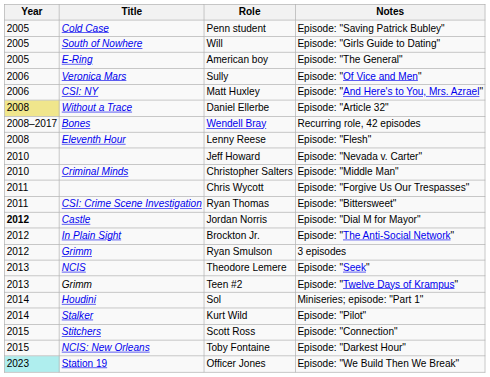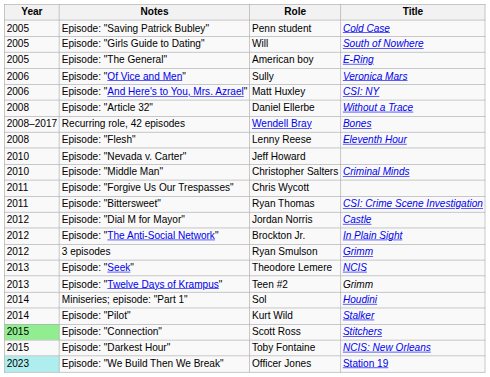 <table class="wikitable sortable">
 <tr>
 <th>Year</th>
+<th class="unsortable">Notes</th>
+<th>Role</th>
 <th>Title</th>
-<th>Role</th>
-<th class="unsortable">Notes</th>
 </tr>
 <tr>
 <td>2005</td>
+<td>Episode: "Saving Patrick Bubley"</td>
+<td>Penn student</td>
 <td><em><a href='#'>Cold Case</a></em></td>
-<td>Penn student</td>
-<td>Episode: "Saving Patrick Bubley"</td>
 </tr>
 <tr>
 <td>2005</td>
+<td>Episode: "Girls Guide to Dating"</td>
+<td>Will</td>
 <td><em><a href='#'>South of Nowhere</a></em></td>
-<td>Will</td>
-<td>Episode: "Girls Guide to Dating"</td>
 </tr>
 <tr>
 <td>2005</td>
+<td>Episode: "The General"</td>
+<td>American boy</td>
 <td><em><a href='#'>E-Ring</a></em></td>
-<td>American boy</td>
-<td>Episode: "The General"</td>
 </tr>
 <tr>
 <td>2006</td>
+<td>Episode: "<a href='#'>Of Vice and Men</a>"</td>
+<td>Sully</td>
 <td><em><a href='#'>Veronica Mars</a></em></td>
-<td>Sully</td>
-<td>Episode: "<a href='#'>Of Vice and Men</a>"</td>
 </tr>
 <tr>
 <td>2006</td>
+<td>Episode: "<a href='#'>And Here's to You, Mrs. Azrael</a>"</td>
+<td>Matt Huxley</td>
 <td><em><a href='#'>CSI: NY</a></em></td>
-<td>Matt Huxley</td>
-<td>Episode: "<a href='#'>And Here's to You, Mrs. Azrael</a>"</td>
 </tr>
 <tr>
-<td style="background: khaki;">2008</td>
+<td>2008</td>
+<td>Episode: "Article 32"</td>
+<td>Daniel Ellerbe</td>
 <td><em><a href='#'>Without a Trace</a></em></td>
-<td>Daniel Ellerbe</td>
-<td>Episode: "Article 32"</td>
 </tr>
 <tr>
 <td>2008–2017</td>
+<td>Recurring role, 42 episodes</td>
+<td><a href='#'>Wendell Bray</a></td>
 <td><em><a href='#'>Bones</a></em></td>
-<td><a href='#'>Wendell Bray</a></td>
-<td>Recurring role, 42 episodes</td>
 </tr>
 <tr>
 <td>2008</td>
+<td>Episode: "Flesh"</td>
+<td>Lenny Reese</td>
 <td><em><a href='#'>Eleventh Hour</a></em></td>
-<td>Lenny Reese</td>
-<td>Episode: "Flesh"</td>
 </tr>
 <tr>
 <td>2010</td>
+<td>Episode: "Nevada v. Carter"</td>
+<td>Jeff Howard</td>
 <td><em></em></td>
-<td>Jeff Howard</td>
-<td>Episode: "Nevada v. Carter"</td>
 </tr>
 <tr>
 <td>2010</td>
+<td>Episode: "Middle Man"</td>
+<td>Christopher Salters</td>
 <td><em><a href='#'>Criminal Minds</a></em></td>
-<td>Christopher Salters</td>
-<td>Episode: "Middle Man"</td>
 </tr>
 <tr>
 <td>2011</td>
+<td>Episode: "Forgive Us Our Trespasses"</td>
+<td>Chris Wycott</td>
 <td><em></em></td>
-<td>Chris Wycott</td>
-<td>Episode: "Forgive Us Our Trespasses"</td>
 </tr>
 <tr>
 <td>2011</td>
+<td>Episode: "Bittersweet"</td>
+<td>Ryan Thomas</td>
 <td><em><a href='#'>CSI: Crime Scene Investigation</a></em></td>
-<td>Ryan Thomas</td>
-<td>Episode: "Bittersweet"</td>
-</tr>
-<tr>
-<td><strong>2012</strong></td>
-<td><em><a href='#'>Castle</a></em></td>
-<td>Jordan Norris</td>
-<td>Episode: "Dial M for Mayor"</td>
 </tr>
 <tr>
 <td>2012</td>
-<td><em><a href='#'>In Plain Sight</a></em></td>
-<td>Brockton Jr.</td>
-<td>Episode: "<a href='#'>The Anti-Social Network</a>"</td>
+<td>Episode: "Dial M for Mayor"</td>
+<td>Jordan Norris</td>
+<td><em><a href='#'>Castle</a></em></td>
 </tr>
 <tr>
 <td>2012</td>
+<td>Episode: "<a href='#'>The Anti-Social Network</a>"</td>
+<td>Brockton Jr.</td>
+<td><em><a href='#'>In Plain Sight</a></em></td>
+</tr>
+<tr>
+<td>2012</td>
+<td>3 episodes</td>
+<td>Ryan Smulson</td>
 <td><em><a href='#'>Grimm</a></em></td>
-<td>Ryan Smulson</td>
-<td>3 episodes</td>
 </tr>
 <tr>
 <td>2013</td>
+<td>Episode: "<a href='#'>Seek</a>"</td>
+<td>Theodore Lemere</td>
 <td><em><a href='#'>NCIS</a></em></td>
-<td>Theodore Lemere</td>
-<td>Episode: "<a href='#'>Seek</a>"</td>
 </tr>
 <tr>
 <td>2013</td>
+<td>Episode: "<a href='#'>Twelve Days of Krampus</a>"</td>
+<td>Teen #2</td>
 <td><em>Grimm</em></td>
-<td>Teen #2</td>
-<td>Episode: "<a href='#'>Twelve Days of Krampus</a>"</td>
 </tr>
 <tr>
 <td>2014</td>
+<td>Miniseries; episode: "Part 1"</td>
+<td>Sol</td>
 <td><em><a href='#'>Houdini</a></em></td>
-<td>Sol</td>
-<td>Miniseries; episode: "Part 1"</td>
 </tr>
 <tr>
 <td>2014</td>
+<td>Episode: "Pilot"</td>
+<td>Kurt Wild</td>
 <td><em><a href='#'>Stalker</a></em></td>
-<td>Kurt Wild</td>
-<td>Episode: "Pilot"</td>
+</tr>
+<tr>
+<td style="background: lightgreen;">2015</td>
+<td>Episode: "Connection"</td>
+<td>Scott Ross</td>
+<td><em><a href='#'>Stitchers</a></em></td>
 </tr>
 <tr>
 <td>2015</td>
-<td><em><a href='#'>Stitchers</a></em></td>
-<td>Scott Ross</td>
-<td>Episode: "Connection"</td>
-</tr>
-<tr>
-<td>2015</td>
+<td>Episode: "Darkest Hour"</td>
+<td>Toby Fontaine</td>
 <td><em><a href='#'>NCIS: New Orleans</a></em></td>
-<td>Toby Fontaine</td>
-<td>Episode: "Darkest Hour"</td>
 </tr>
 <tr>
 <td style="background: paleturquoise;">2023</td>
+<td>Episode: "We Build Then We Break"</td>
+<td>Officer Jones</td>
 <td><a href='#'>Station 19</a></td>
-<td>Officer Jones</td>
-<td>Episode: "We Build Then We Break"</td>
 </tr>
 </table>
